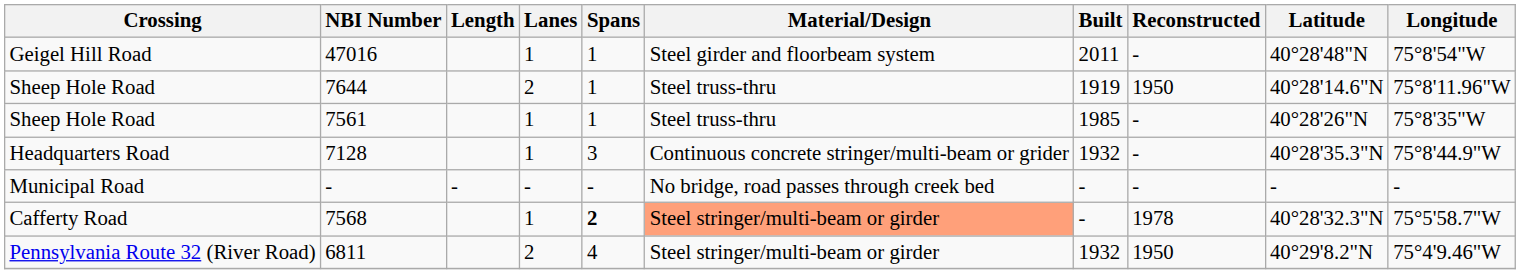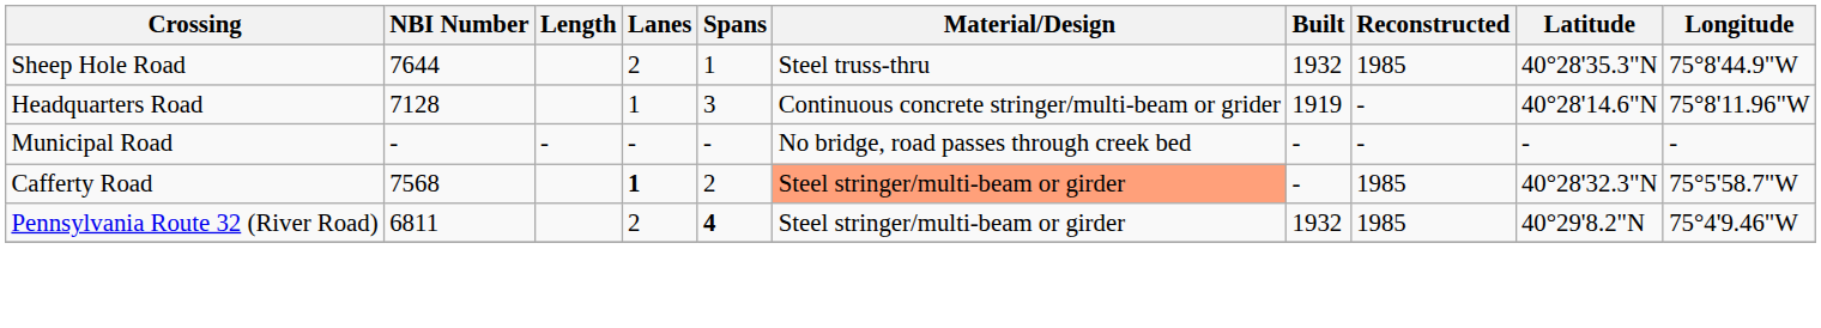 <table class="wikitable">
 <tr>
 <th>Crossing</th>
 <th>NBI Number</th>
 <th>Length</th>
 <th>Lanes</th>
 <th>Spans</th>
 <th>Material/Design</th>
 <th>Built</th>
 <th>Reconstructed</th>
 <th>Latitude</th>
 <th>Longitude</th>
 </tr>
 <tr>
-<td>Geigel Hill Road</td>
-<td>47016</td>
-<td></td>
-<td>1</td>
-<td>1</td>
-<td>Steel girder and floorbeam system</td>
-<td>2011</td>
-<td>-</td>
-<td>40°28'48"N</td>
-<td>75°8'54"W</td>
-</tr>
-<tr>
 <td>Sheep Hole Road</td>
 <td>7644</td>
 <td></td>
 <td>2</td>
 <td>1</td>
 <td>Steel truss-thru</td>
-<td>1919</td>
-<td>1950</td>
-<td>40°28'14.6"N</td>
-<td>75°8'11.96"W</td>
-</tr>
-<tr>
-<td>Sheep Hole Road</td>
-<td>7561</td>
-<td></td>
-<td>1</td>
-<td>1</td>
-<td>Steel truss-thru</td>
+<td>1932</td>
 <td>1985</td>
-<td>-</td>
-<td>40°28'26"N</td>
-<td>75°8'35"W</td>
+<td>40°28'35.3"N</td>
+<td>75°8'44.9"W</td>
 </tr>
 <tr>
 <td>Headquarters Road</td>
 <td>7128</td>
 <td></td>
 <td>1</td>
 <td>3</td>
 <td>Continuous concrete stringer/multi-beam or grider</td>
-<td>1932</td>
+<td>1919</td>
 <td>-</td>
-<td>40°28'35.3"N</td>
-<td>75°8'44.9"W</td>
+<td>40°28'14.6"N</td>
+<td>75°8'11.96"W</td>
 </tr>
 <tr>
 <td>Municipal Road</td>
 <td>-</td>
 <td>-</td>
 <td>-</td>
 <td>-</td>
 <td>No bridge, road passes through creek bed</td>
 <td>-</td>
 <td>-</td>
 <td>-</td>
 <td>-</td>
 </tr>
 <tr>
 <td>Cafferty Road</td>
 <td>7568</td>
 <td></td>
-<td>1</td>
-<td><strong>2</strong></td>
+<td><strong>1</strong></td>
+<td>2</td>
 <td style="background: lightsalmon;">Steel stringer/multi-beam or girder</td>
 <td>-</td>
-<td>1978</td>
+<td>1985</td>
 <td>40°28'32.3"N</td>
 <td>75°5'58.7"W</td>
 </tr>
 <tr>
 <td><a href='#'>Pennsylvania Route 32</a> (River Road)</td>
 <td>6811</td>
 <td></td>
 <td>2</td>
-<td>4</td>
+<td><strong>4</strong></td>
 <td>Steel stringer/multi-beam or girder</td>
 <td>1932</td>
-<td>1950</td>
+<td>1985</td>
 <td>40°29'8.2"N</td>
 <td>75°4'9.46"W</td>
 </tr>
 <tr>
 </tr>
 </table>
